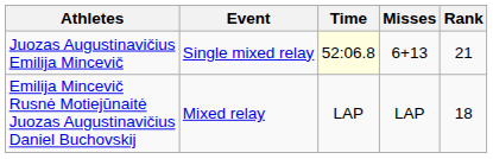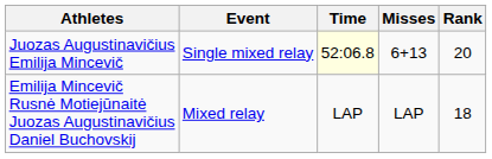 <table class="wikitable" style="font-size:90%">
 <tr>
 <th>Athletes</th>
 <th>Event</th>
 <th>Time</th>
 <th>Misses</th>
 <th>Rank</th>
 </tr>
 <tr align=center>
 <td align=left><a href='#'>Juozas Augustinavičius</a><br><a href='#'>Emilija Mincevič</a></td>
 <td align=left><a href='#'>Single mixed relay</a></td>
 <td style="background: lightyellow;">52:06.8</td>
 <td>6+13</td>
-<td>21</td>
+<td>20</td>
 </tr>
 <tr align=center>
 <td align=left><a href='#'>Emilija Mincevič</a><br><a href='#'>Rusnė Motiejūnaitė</a><br><a href='#'>Juozas Augustinavičius</a><br><a href='#'>Daniel Buchovskij</a></td>
 <td align=left><a href='#'>Mixed relay</a></td>
 <td>LAP</td>
 <td>LAP</td>
 <td>18</td>
 </tr>
 </table>
